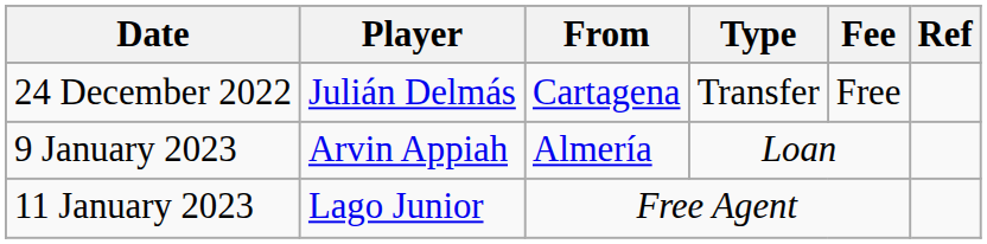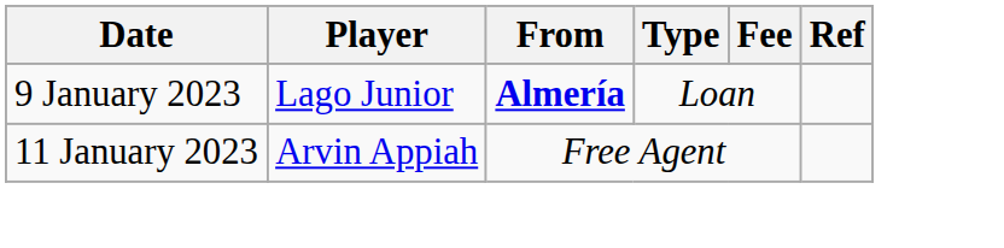 <table class="wikitable">
 <tr>
 <th>Date</th>
 <th>Player</th>
 <th>From</th>
 <th>Type</th>
 <th>Fee</th>
 <th>Ref</th>
 </tr>
 <tr>
-<td>24 December 2022</td>
-<td> <a href='#'>Julián Delmás</a></td>
-<td><a href='#'>Cartagena</a></td>
-<td align=center>Transfer</td>
-<td align=center>Free</td>
-<td align=center></td>
-</tr>
-<tr>
 <td>9 January 2023</td>
-<td> <a href='#'>Arvin Appiah</a></td>
-<td><a href='#'>Almería</a></td>
+<td> <a href='#'>Lago Junior</a></td>
+<td><strong><a href='#'>Almería</a></strong></td>
 <td colspan=2 align=center><em>Loan</em></td>
 <td align=center></td>
 </tr>
 <tr>
 <td>11 January 2023</td>
-<td> <a href='#'>Lago Junior</a></td>
+<td> <a href='#'>Arvin Appiah</a></td>
 <td colspan=3 align=center><em>Free Agent</em></td>
 <td align=center></td>
 </tr>
 </table>
